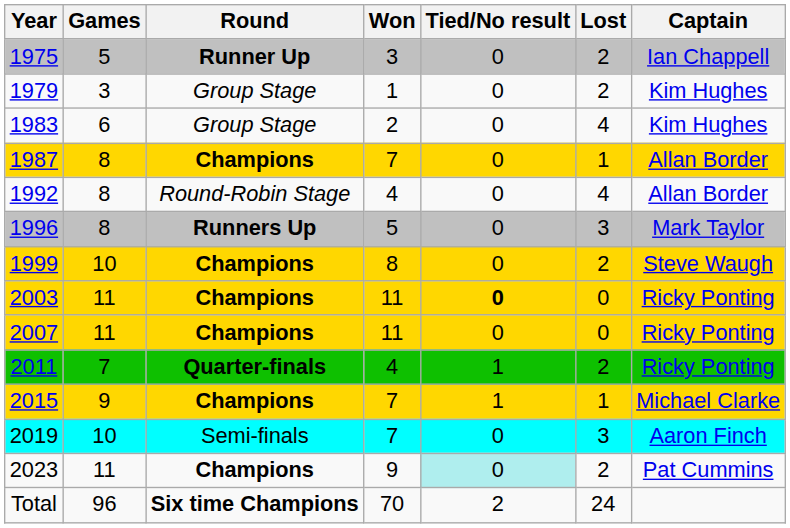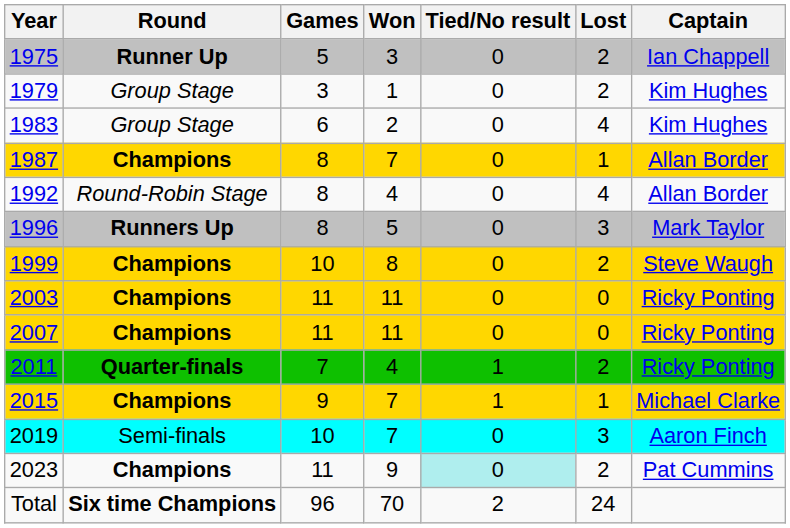 <table class="wikitable" style="text-align: center;">
 <tr>
 <th>Year</th>
+<th>Round</th>
 <th>Games</th>
-<th>Round</th>
 <th>Won</th>
 <th>Tied/No result</th>
 <th>Lost</th>
 <th>Captain</th>
 </tr>
 <tr bgcolor=silver>
 <td><a href='#'>1975</a></td>
+<td><strong>Runner Up</strong></td>
 <td>5</td>
-<td><strong>Runner Up</strong></td>
 <td>3</td>
 <td>0</td>
 <td>2</td>
 <td><a href='#'>Ian Chappell</a></td>
 </tr>
 <tr>
 <td><a href='#'>1979</a></td>
+<td><em>Group Stage</em></td>
 <td>3</td>
-<td><em>Group Stage</em></td>
 <td>1</td>
 <td>0</td>
 <td>2</td>
 <td><a href='#'>Kim Hughes</a></td>
 </tr>
 <tr>
 <td><a href='#'>1983</a></td>
+<td><em>Group Stage</em></td>
 <td>6</td>
-<td><em>Group Stage</em></td>
 <td>2</td>
 <td>0</td>
 <td>4</td>
 <td><a href='#'>Kim Hughes</a></td>
 </tr>
 <tr bgcolor=gold>
 <td><a href='#'>1987</a></td>
+<td><strong>Champions</strong></td>
 <td>8</td>
-<td><strong>Champions</strong></td>
 <td>7</td>
 <td>0</td>
 <td>1</td>
 <td><a href='#'>Allan Border</a></td>
 </tr>
 <tr>
 <td><a href='#'>1992</a></td>
+<td><em>Round-Robin Stage</em></td>
 <td>8</td>
-<td><em>Round-Robin Stage</em></td>
 <td>4</td>
 <td>0</td>
 <td>4</td>
 <td><a href='#'>Allan Border</a></td>
 </tr>
 <tr bgcolor=silver>
 <td><a href='#'>1996</a></td>
+<td><strong>Runners Up</strong></td>
 <td>8</td>
-<td><strong>Runners Up</strong></td>
 <td>5</td>
 <td>0</td>
 <td>3</td>
 <td><a href='#'>Mark Taylor</a></td>
 </tr>
 <tr bgcolor=gold>
 <td><a href='#'>1999</a></td>
+<td><strong>Champions</strong></td>
 <td>10</td>
-<td><strong>Champions</strong></td>
 <td>8</td>
 <td>0</td>
 <td>2</td>
 <td><a href='#'>Steve Waugh</a></td>
 </tr>
 <tr bgcolor=gold>
 <td><a href='#'>2003</a></td>
-<td>11</td>
 <td><strong>Champions</strong></td>
 <td>11</td>
-<td><strong>0</strong></td>
+<td>11</td>
+<td>0</td>
 <td>0</td>
 <td><a href='#'>Ricky Ponting</a></td>
 </tr>
 <tr bgcolor=gold>
 <td><a href='#'>2007</a></td>
+<td><strong>Champions</strong></td>
 <td>11</td>
-<td><strong>Champions</strong></td>
 <td>11</td>
 <td>0</td>
 <td>0</td>
 <td><a href='#'>Ricky Ponting</a></td>
 </tr>
 <tr bgcolor=peacock>
 <td><a href='#'>2011</a></td>
+<td><strong>Quarter-finals</strong></td>
 <td>7</td>
-<td><strong>Quarter-finals</strong></td>
 <td>4</td>
 <td>1</td>
 <td>2</td>
 <td><a href='#'>Ricky Ponting</a></td>
 </tr>
 <tr bgcolor=gold>
 <td><a href='#'>2015</a></td>
+<td><strong>Champions</strong></td>
 <td>9</td>
-<td><strong>Champions</strong></td>
 <td>7</td>
 <td>1</td>
 <td>1</td>
 <td><a href='#'>Michael Clarke</a></td>
 </tr>
 <tr bgcolor=#00FFFF>
 <td>2019</td>
+<td>Semi-finals</td>
 <td>10</td>
-<td>Semi-finals</td>
 <td>7</td>
 <td>0</td>
 <td>3</td>
 <td><a href='#'>Aaron Finch</a></td>
 </tr>
 <tr>
 <td>2023</td>
+<td><strong>Champions</strong></td>
 <td>11</td>
-<td><strong>Champions</strong></td>
 <td>9</td>
 <td style="background: paleturquoise;">0</td>
 <td>2</td>
 <td><a href='#'>Pat Cummins</a></td>
 </tr>
 <tr>
 <td>Total</td>
+<td><strong>Six time Champions</strong></td>
 <td>96</td>
-<td><strong>Six time Champions</strong></td>
 <td>70</td>
 <td>2</td>
 <td>24</td>
 <td></td>
 </tr>
 </table>
